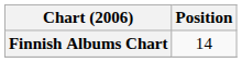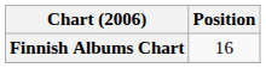 <table class="wikitable sortable plainrowheaders">
 <tr>
 <th scope="col">Chart (2006)</th>
 <th scope="col">Position</th>
 </tr>
 <tr>
 <th scope="row">Finnish Albums Chart</th>
-<td align="center">14</td>
+<td align="center">16</td>
 </tr>
 <tr>
 </tr>
 </table>
